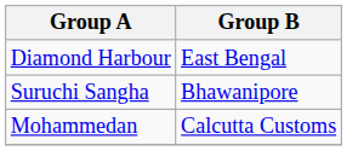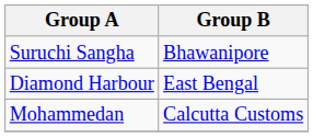 <table class="wikitable sortable" style="text-align: left; font-size:">
 <tr>
 <th>Group A</th>
 <th>Group B</th>
 </tr>
 <tr>
+<td><a href='#'>Suruchi Sangha</a></td>
+<td><a href='#'>Bhawanipore</a></td>
+</tr>
+<tr>
 <td><a href='#'>Diamond Harbour</a></td>
 <td><a href='#'>East Bengal</a></td>
-</tr>
-<tr>
-<td><a href='#'>Suruchi Sangha</a></td>
-<td><a href='#'>Bhawanipore</a></td>
 </tr>
 <tr>
 <td><a href='#'>Mohammedan</a></td>
 <td><a href='#'>Calcutta Customs</a></td>
 </tr>
 <tr>
 </tr>
 </table>
